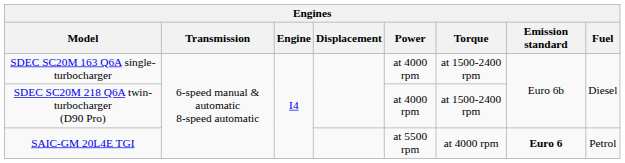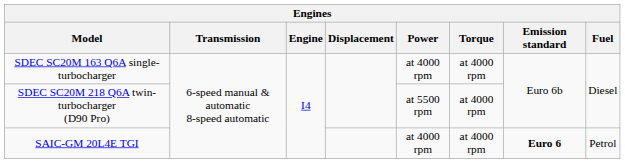 <table class="wikitable" style="text-align:center; font-size:100%;">
 <tr>
 <th colspan=8>Engines</th>
 </tr>
 <tr style="background:#dcdcdc; text-align:center; vertical-align:middle;">
 <th>Model</th>
 <th>Transmission</th>
 <th>Engine</th>
 <th>Displacement</th>
 <th>Power</th>
 <th>Torque</th>
 <th>Emission standard</th>
 <th>Fuel</th>
 </tr>
 <tr>
 <td><a href='#'>SDEC SC20M 163 Q6A</a> single-turbocharger</td>
 <td rowspan="3">6-speed manual & automatic <br> 8-speed automatic</td>
 <td rowspan="3"><a href='#'>I4</a></td>
 <td rowspan="2"></td>
 <td> at 4000 rpm</td>
-<td> at 1500-2400 rpm</td>
+<td> at 4000 rpm</td>
 <td rowspan="2">Euro 6b</td>
 <td rowspan="2">Diesel</td>
 </tr>
 <tr>
 <td><a href='#'>SDEC SC20M 218 Q6A</a> twin-turbocharger<br>(D90 Pro)</td>
+<td> at 5500 rpm</td>
 <td> at 4000 rpm</td>
-<td> at 1500-2400 rpm</td>
 </tr>
 <tr>
 <td><a href='#'>SAIC-GM 20L4E TGI</a></td>
 <td></td>
-<td> at 5500 rpm</td>
+<td> at 4000 rpm</td>
 <td> at 4000 rpm</td>
 <td><strong>Euro 6</strong></td>
 <td>Petrol</td>
 </tr>
 </table>
